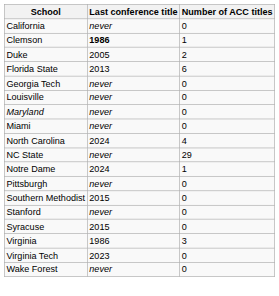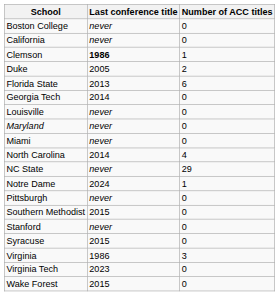 <table class="wikitable sortable" style="font-size:90%" align="center">
 <tr>
 <th>School</th>
 <th>Last conference title</th>
 <th>Number of ACC titles</th>
+</tr>
+<tr>
+<td>Boston College</td>
+<td><em>never</em></td>
+<td>0</td>
 </tr>
 <tr>
 <td>California</td>
 <td><em>never</em></td>
 <td>0</td>
 </tr>
 <tr>
 <td>Clemson</td>
 <td><strong>1986</strong></td>
 <td>1</td>
 </tr>
 <tr>
 <td>Duke</td>
 <td>2005</td>
 <td>2</td>
 </tr>
 <tr>
 <td>Florida State</td>
 <td>2013</td>
 <td>6</td>
 </tr>
 <tr>
 <td>Georgia Tech</td>
-<td><em>never</em></td>
+<td>2014</td>
 <td>0</td>
 </tr>
 <tr>
 <td>Louisville</td>
 <td><em>never</em></td>
 <td>0</td>
 </tr>
 <tr>
 <td><em>Maryland</em></td>
 <td><em>never</em></td>
 <td>0</td>
 </tr>
 <tr>
 <td>Miami</td>
 <td><em>never</em></td>
 <td>0</td>
 </tr>
 <tr>
 <td>North Carolina</td>
-<td>2024</td>
+<td>2014</td>
 <td>4</td>
 </tr>
 <tr>
 <td>NC State</td>
 <td><em>never</em></td>
 <td>29</td>
 </tr>
 <tr>
 <td>Notre Dame</td>
 <td>2024</td>
 <td>1</td>
 </tr>
 <tr>
 <td>Pittsburgh</td>
 <td><em>never</em></td>
 <td>0</td>
 </tr>
 <tr>
 <td>Southern Methodist</td>
 <td>2015</td>
 <td>0</td>
 </tr>
 <tr>
 <td>Stanford</td>
 <td><em>never</em></td>
 <td>0</td>
 </tr>
 <tr>
 <td>Syracuse</td>
 <td>2015</td>
 <td>0</td>
 </tr>
 <tr>
 <td>Virginia</td>
 <td>1986</td>
 <td>3</td>
 </tr>
 <tr>
 <td>Virginia Tech</td>
 <td>2023</td>
 <td>0</td>
 </tr>
 <tr>
 <td>Wake Forest</td>
-<td><em>never</em></td>
+<td>2015</td>
 <td>0</td>
 </tr>
 </table>
